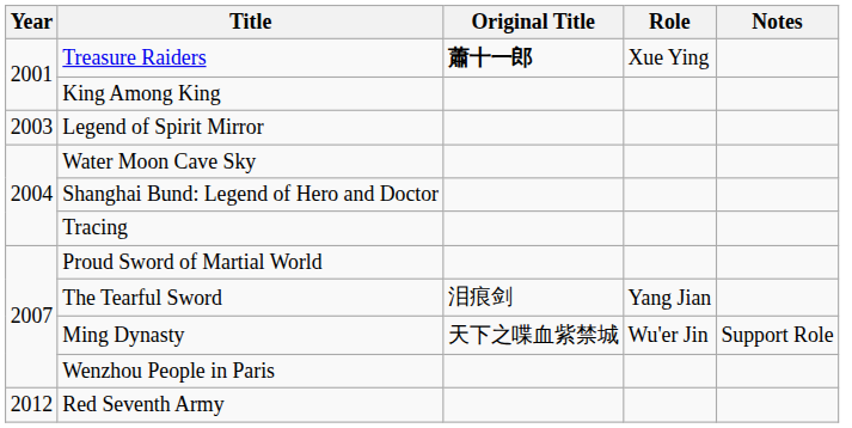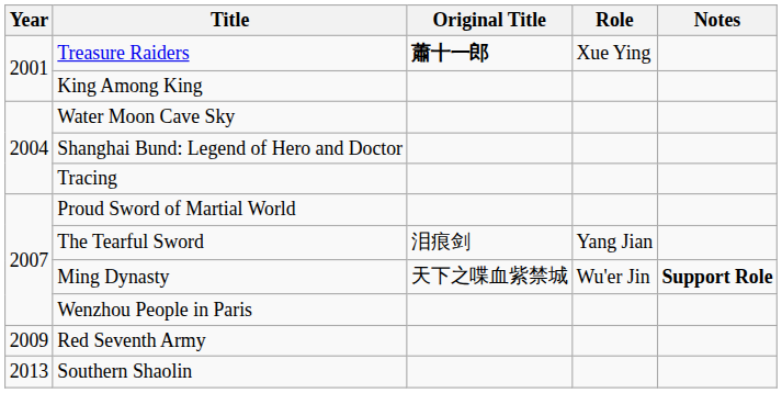 <table class="wikitable sortable">
 <tr>
 <th>Year</th>
 <th>Title</th>
 <th>Original Title</th>
 <th>Role</th>
 <th>Notes</th>
 </tr>
 <tr>
 <td rowspan="2">2001</td>
 <td><a href='#'>Treasure Raiders</a></td>
 <td><strong>蕭十一郎</strong></td>
 <td>Xue Ying</td>
 <td></td>
 </tr>
 <tr>
 <td>King Among King</td>
-<td></td>
-<td></td>
-<td></td>
-</tr>
-<tr>
-<td>2003</td>
-<td>Legend of Spirit Mirror</td>
 <td></td>
 <td></td>
 <td></td>
 </tr>
 <tr>
 <td rowspan="3">2004</td>
 <td>Water Moon Cave Sky</td>
 <td></td>
 <td></td>
 <td></td>
 </tr>
 <tr>
 <td>Shanghai Bund: Legend of Hero and Doctor</td>
 <td></td>
 <td></td>
 <td></td>
 </tr>
 <tr>
 <td>Tracing</td>
 <td></td>
 <td></td>
 <td></td>
 </tr>
 <tr>
 <td rowspan="4">2007</td>
 <td>Proud Sword of Martial World</td>
 <td></td>
 <td></td>
 <td></td>
 </tr>
 <tr>
 <td>The Tearful Sword</td>
 <td>泪痕剑</td>
 <td>Yang Jian</td>
 <td></td>
 </tr>
 <tr>
 <td>Ming Dynasty</td>
 <td>天下之喋血紫禁城</td>
 <td>Wu'er Jin</td>
-<td>Support Role</td>
+<td><strong>Support Role</strong></td>
 </tr>
 <tr>
 <td>Wenzhou People in Paris</td>
 <td></td>
 <td></td>
 <td></td>
 </tr>
 <tr>
-<td>2012</td>
+<td>2009</td>
 <td>Red Seventh Army</td>
 <td></td>
 <td></td>
 <td></td>
 </tr>
+<tr>
+<td>2013</td>
+<td>Southern Shaolin</td>
+<td></td>
+<td></td>
+<td></td>
+</tr>
 </table>
